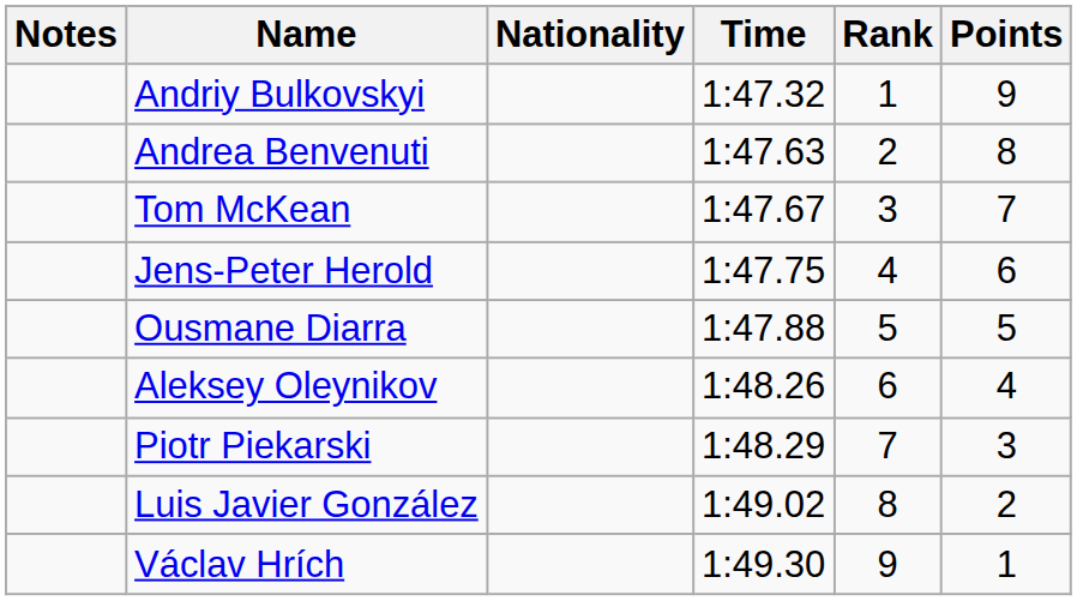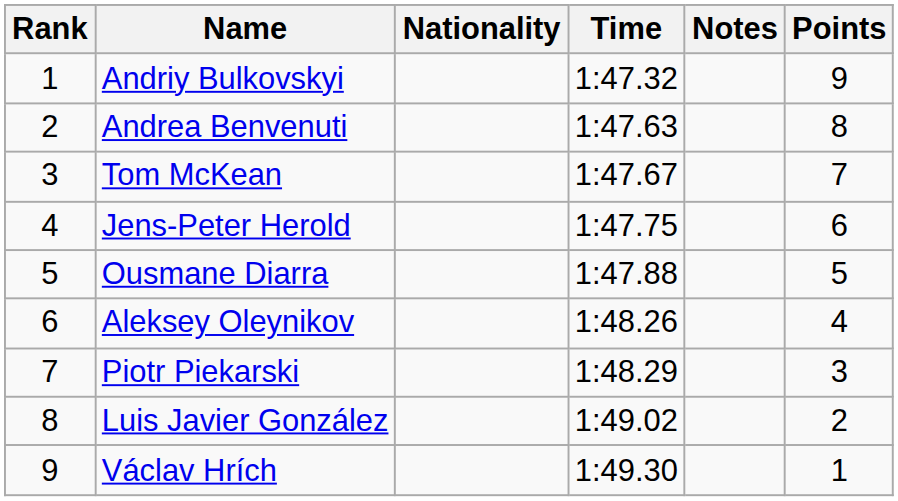 <table class="wikitable sortable" style="text-align:center">
 <tr>
-<th>Notes</th>
+<th>Rank</th>
 <th>Name</th>
 <th>Nationality</th>
 <th>Time</th>
-<th>Rank</th>
+<th>Notes</th>
 <th>Points</th>
 </tr>
 <tr>
-<td></td>
+<td>1</td>
 <td align=left><a href='#'>Andriy Bulkovskyi</a></td>
 <td align=left></td>
 <td>1:47.32</td>
-<td>1</td>
+<td></td>
 <td>9</td>
 </tr>
 <tr>
-<td></td>
+<td>2</td>
 <td align=left><a href='#'>Andrea Benvenuti</a></td>
 <td align=left></td>
 <td>1:47.63</td>
-<td>2</td>
+<td></td>
 <td>8</td>
 </tr>
 <tr>
-<td></td>
+<td>3</td>
 <td align=left><a href='#'>Tom McKean</a></td>
 <td align=left></td>
 <td>1:47.67</td>
-<td>3</td>
+<td></td>
 <td>7</td>
 </tr>
 <tr>
-<td></td>
+<td>4</td>
 <td align=left><a href='#'>Jens-Peter Herold</a></td>
 <td align=left></td>
 <td>1:47.75</td>
-<td>4</td>
+<td></td>
 <td>6</td>
 </tr>
 <tr>
-<td></td>
+<td>5</td>
 <td align=left><a href='#'>Ousmane Diarra</a></td>
 <td align=left></td>
 <td>1:47.88</td>
-<td>5</td>
+<td></td>
 <td>5</td>
 </tr>
 <tr>
-<td></td>
+<td>6</td>
 <td align=left><a href='#'>Aleksey Oleynikov</a></td>
 <td align=left></td>
 <td>1:48.26</td>
-<td>6</td>
+<td></td>
 <td>4</td>
 </tr>
 <tr>
-<td></td>
+<td>7</td>
 <td align=left><a href='#'>Piotr Piekarski</a></td>
 <td align=left></td>
 <td>1:48.29</td>
-<td>7</td>
+<td></td>
 <td>3</td>
 </tr>
 <tr>
-<td></td>
+<td>8</td>
 <td align=left><a href='#'>Luis Javier González</a></td>
 <td align=left></td>
 <td>1:49.02</td>
-<td>8</td>
+<td></td>
 <td>2</td>
 </tr>
 <tr>
-<td></td>
+<td>9</td>
 <td align=left><a href='#'>Václav Hrích</a></td>
 <td align=left></td>
 <td>1:49.30</td>
-<td>9</td>
+<td></td>
 <td>1</td>
 </tr>
 </table>
